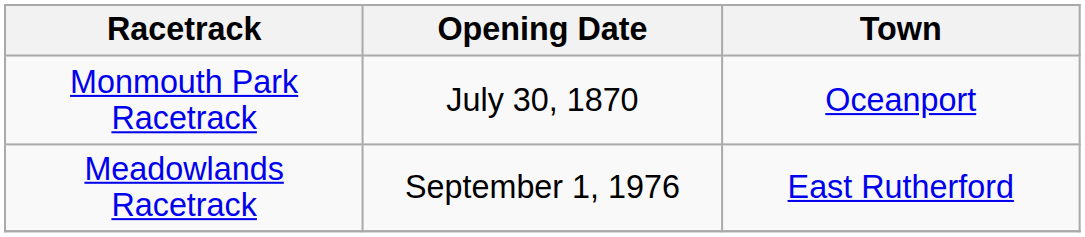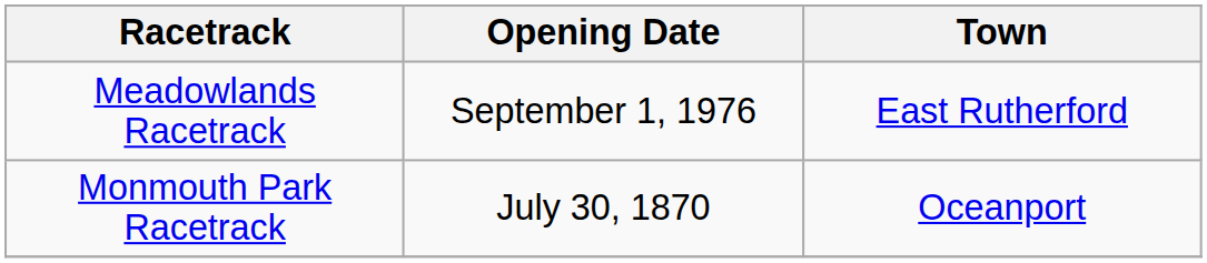 <table class="wikitable sortable" style="text-align:center">
 <tr>
 <th width=170>Racetrack</th>
 <th width=170>Opening Date</th>
 <th width=170>Town</th>
 </tr>
 <tr>
+<td><a href='#'>Meadowlands Racetrack</a></td>
+<td>September 1, 1976</td>
+<td><a href='#'>East Rutherford</a></td>
+</tr>
+<tr>
 <td><a href='#'>Monmouth Park Racetrack</a></td>
 <td>July 30, 1870</td>
 <td><a href='#'>Oceanport</a></td>
 </tr>
 <tr>
-<td><a href='#'>Meadowlands Racetrack</a></td>
-<td>September 1, 1976</td>
-<td><a href='#'>East Rutherford</a></td>
-</tr>
-<tr>
 </tr>
 </table>
